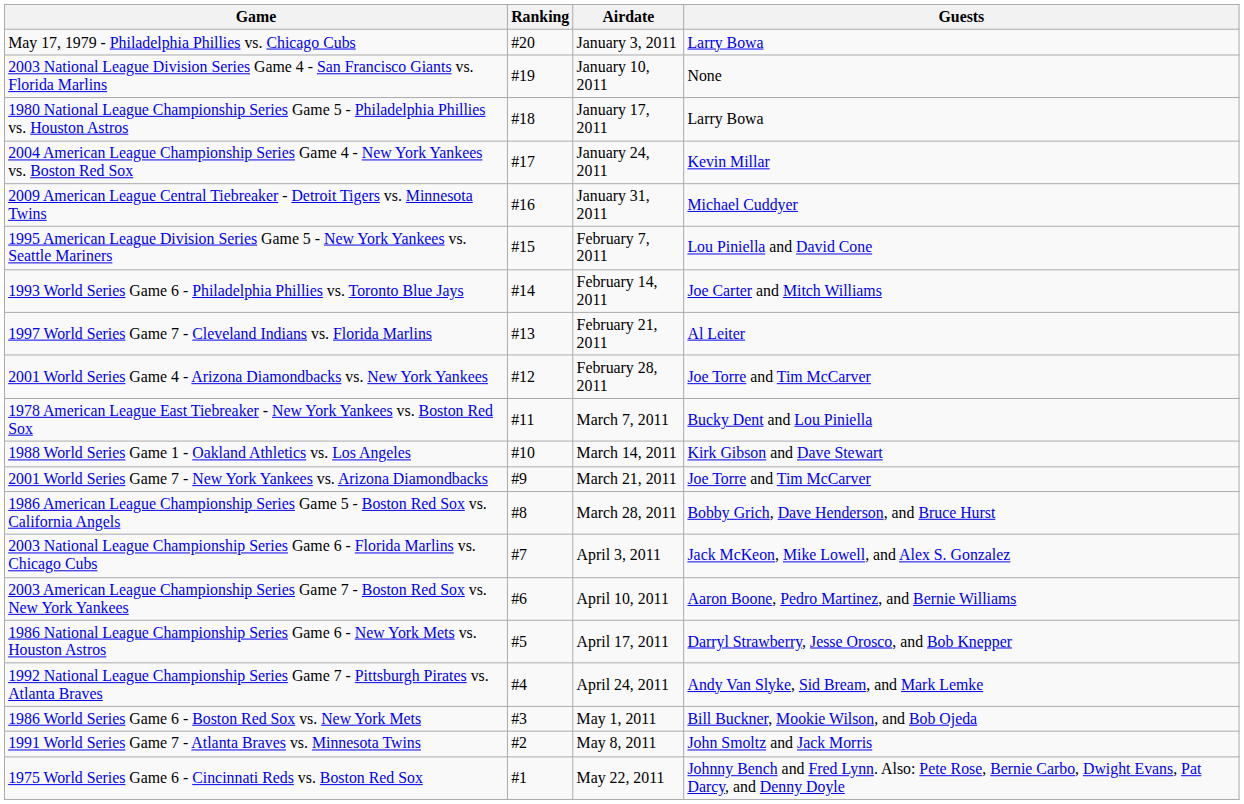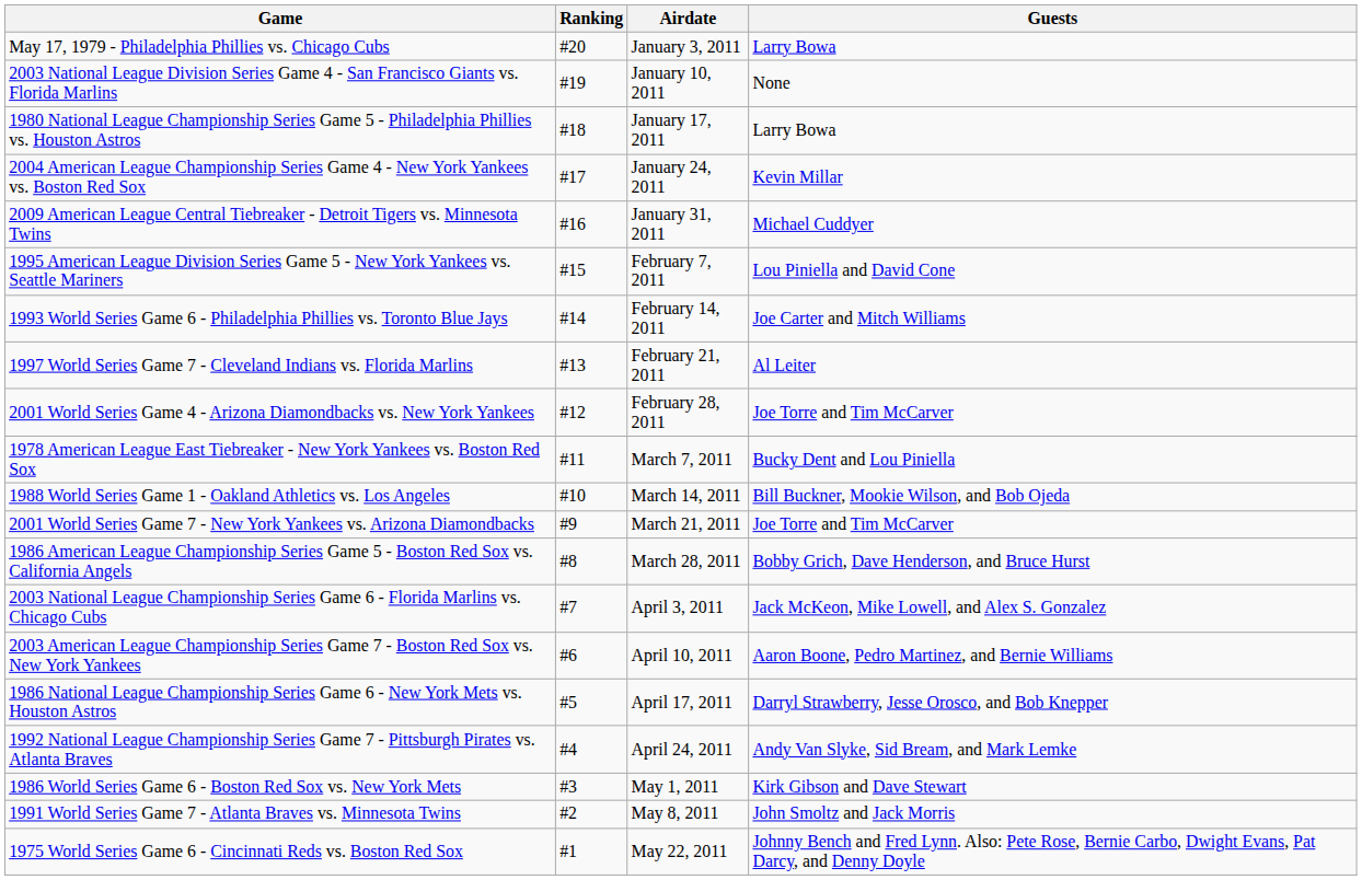 <table class=wikitable>
 <tr>
 <th>Game</th>
 <th>Ranking</th>
 <th>Airdate</th>
 <th>Guests</th>
 </tr>
 <tr>
 <td>May 17, 1979 - <a href='#'>Philadelphia Phillies</a> vs. <a href='#'>Chicago Cubs</a></td>
 <td>#20</td>
 <td>January 3, 2011</td>
 <td><a href='#'>Larry Bowa</a></td>
 </tr>
 <tr>
 <td><a href='#'>2003 National League Division Series</a> Game 4 - <a href='#'>San Francisco Giants</a> vs. <a href='#'>Florida Marlins</a></td>
 <td>#19</td>
 <td>January 10, 2011</td>
 <td>None</td>
 </tr>
 <tr>
 <td><a href='#'>1980 National League Championship Series</a> Game 5 - <a href='#'>Philadelphia Phillies</a> vs. <a href='#'>Houston Astros</a></td>
 <td>#18</td>
 <td>January 17, 2011</td>
 <td>Larry Bowa</td>
 </tr>
 <tr>
 <td><a href='#'>2004 American League Championship Series</a> Game 4 - <a href='#'>New York Yankees</a> vs. <a href='#'>Boston Red Sox</a></td>
 <td>#17</td>
 <td>January 24, 2011</td>
 <td><a href='#'>Kevin Millar</a></td>
 </tr>
 <tr>
 <td><a href='#'>2009 American League Central Tiebreaker</a> - <a href='#'>Detroit Tigers</a> vs. <a href='#'>Minnesota Twins</a></td>
 <td>#16</td>
 <td>January 31, 2011</td>
 <td><a href='#'>Michael Cuddyer</a></td>
 </tr>
 <tr>
 <td><a href='#'>1995 American League Division Series</a> Game 5 - <a href='#'>New York Yankees</a> vs. <a href='#'>Seattle Mariners</a></td>
 <td>#15</td>
 <td>February 7, 2011</td>
 <td><a href='#'>Lou Piniella</a> and <a href='#'>David Cone</a></td>
 </tr>
 <tr>
 <td><a href='#'>1993 World Series</a> Game 6 - <a href='#'>Philadelphia Phillies</a> vs. <a href='#'>Toronto Blue Jays</a></td>
 <td>#14</td>
 <td>February 14, 2011</td>
 <td><a href='#'>Joe Carter</a> and <a href='#'>Mitch Williams</a></td>
 </tr>
 <tr>
 <td><a href='#'>1997 World Series</a> Game 7 - <a href='#'>Cleveland Indians</a> vs. <a href='#'>Florida Marlins</a></td>
 <td>#13</td>
 <td>February 21, 2011</td>
 <td><a href='#'>Al Leiter</a></td>
 </tr>
 <tr>
 <td><a href='#'>2001 World Series</a> Game 4 - <a href='#'>Arizona Diamondbacks</a> vs. <a href='#'>New York Yankees</a></td>
 <td>#12</td>
 <td>February 28, 2011</td>
 <td><a href='#'>Joe Torre</a> and <a href='#'>Tim McCarver</a></td>
 </tr>
 <tr>
 <td><a href='#'>1978 American League East Tiebreaker</a> - <a href='#'>New York Yankees</a> vs. <a href='#'>Boston Red Sox</a></td>
 <td>#11</td>
 <td>March 7, 2011</td>
 <td><a href='#'>Bucky Dent</a> and <a href='#'>Lou Piniella</a></td>
 </tr>
 <tr>
 <td><a href='#'>1988 World Series</a> Game 1 - <a href='#'>Oakland Athletics</a> vs. <a href='#'>Los Angeles</a></td>
 <td>#10</td>
 <td>March 14, 2011</td>
-<td><a href='#'>Kirk Gibson</a> and <a href='#'>Dave Stewart</a></td>
+<td><a href='#'>Bill Buckner</a>, <a href='#'>Mookie Wilson</a>, and <a href='#'>Bob Ojeda</a></td>
 </tr>
 <tr>
 <td><a href='#'>2001 World Series</a> Game 7 - <a href='#'>New York Yankees</a> vs. <a href='#'>Arizona Diamondbacks</a></td>
 <td>#9</td>
 <td>March 21, 2011</td>
 <td><a href='#'>Joe Torre</a> and <a href='#'>Tim McCarver</a></td>
 </tr>
 <tr>
 <td><a href='#'>1986 American League Championship Series</a> Game 5 - <a href='#'>Boston Red Sox</a> vs. <a href='#'>California Angels</a></td>
 <td>#8</td>
 <td>March 28, 2011</td>
 <td><a href='#'>Bobby Grich</a>, <a href='#'>Dave Henderson</a>, and <a href='#'>Bruce Hurst</a></td>
 </tr>
 <tr>
 <td><a href='#'>2003 National League Championship Series</a> Game 6 - <a href='#'>Florida Marlins</a> vs. <a href='#'>Chicago Cubs</a></td>
 <td>#7</td>
 <td>April 3, 2011</td>
 <td><a href='#'>Jack McKeon</a>, <a href='#'>Mike Lowell</a>, and <a href='#'>Alex S. Gonzalez</a></td>
 </tr>
 <tr>
 <td><a href='#'>2003 American League Championship Series</a> Game 7 - <a href='#'>Boston Red Sox</a> vs. <a href='#'>New York Yankees</a></td>
 <td>#6</td>
 <td>April 10, 2011</td>
 <td><a href='#'>Aaron Boone</a>, <a href='#'>Pedro Martinez</a>, and <a href='#'>Bernie Williams</a></td>
 </tr>
 <tr>
 <td><a href='#'>1986 National League Championship Series</a> Game 6 - <a href='#'>New York Mets</a> vs. <a href='#'>Houston Astros</a></td>
 <td>#5</td>
 <td>April 17, 2011</td>
 <td><a href='#'>Darryl Strawberry</a>, <a href='#'>Jesse Orosco</a>, and <a href='#'>Bob Knepper</a></td>
 </tr>
 <tr>
 <td><a href='#'>1992 National League Championship Series</a> Game 7 - <a href='#'>Pittsburgh Pirates</a> vs. <a href='#'>Atlanta Braves</a></td>
 <td>#4</td>
 <td>April 24, 2011</td>
 <td><a href='#'>Andy Van Slyke</a>, <a href='#'>Sid Bream</a>, and <a href='#'>Mark Lemke</a></td>
 </tr>
 <tr>
 <td><a href='#'>1986 World Series</a> Game 6 - <a href='#'>Boston Red Sox</a> vs. <a href='#'>New York Mets</a></td>
 <td>#3</td>
 <td>May 1, 2011</td>
-<td><a href='#'>Bill Buckner</a>, <a href='#'>Mookie Wilson</a>, and <a href='#'>Bob Ojeda</a></td>
+<td><a href='#'>Kirk Gibson</a> and <a href='#'>Dave Stewart</a></td>
 </tr>
 <tr>
 <td><a href='#'>1991 World Series</a> Game 7 - <a href='#'>Atlanta Braves</a> vs. <a href='#'>Minnesota Twins</a></td>
 <td>#2</td>
 <td>May 8, 2011</td>
 <td><a href='#'>John Smoltz</a> and <a href='#'>Jack Morris</a></td>
 </tr>
 <tr>
 <td><a href='#'>1975 World Series</a> Game 6 - <a href='#'>Cincinnati Reds</a> vs. <a href='#'>Boston Red Sox</a></td>
 <td>#1</td>
 <td>May 22, 2011</td>
 <td><a href='#'>Johnny Bench</a> and <a href='#'>Fred Lynn</a>. Also: <a href='#'>Pete Rose</a>, <a href='#'>Bernie Carbo</a>, <a href='#'>Dwight Evans</a>, <a href='#'>Pat Darcy</a>, and <a href='#'>Denny Doyle</a></td>
 </tr>
 </table>
